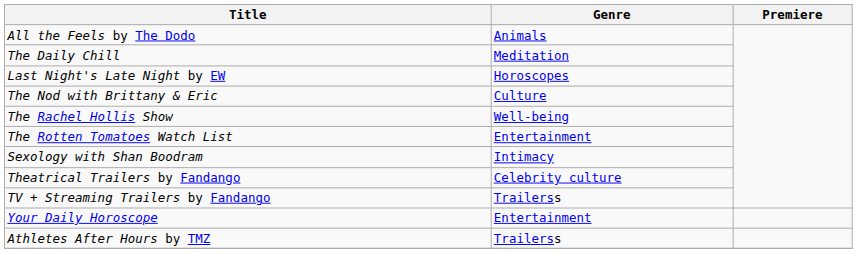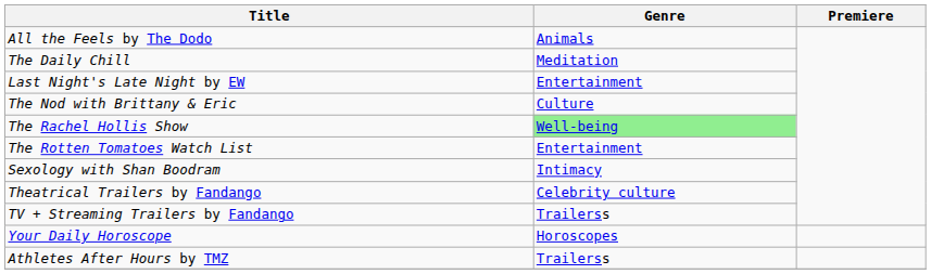 <table class="wikitable sortable" style="width:100%;">
 <tr>
 <th>Title</th>
 <th>Genre</th>
 <th>Premiere</th>
 </tr>
 <tr>
 <td><em>All the Feels</em> by <a href='#'>The Dodo</a></td>
 <td><a href='#'>Animals</a></td>
 <td rowspan="9"></td>
 </tr>
 <tr>
 <td><em>The Daily Chill</em></td>
 <td><a href='#'>Meditation</a></td>
 </tr>
 <tr>
 <td><em>Last Night's Late Night</em> by <a href='#'>EW</a></td>
-<td><a href='#'>Horoscopes</a></td>
+<td><a href='#'>Entertainment</a></td>
 </tr>
 <tr>
 <td><em>The Nod with Brittany & Eric</em></td>
 <td><a href='#'>Culture</a></td>
 </tr>
 <tr>
 <td><em>The <a href='#'>Rachel Hollis</a> Show</em></td>
-<td><a href='#'>Well-being</a></td>
+<td style="background: lightgreen;"><a href='#'>Well-being</a></td>
 </tr>
 <tr>
 <td><em>The <a href='#'>Rotten Tomatoes</a> Watch List</em></td>
 <td><a href='#'>Entertainment</a></td>
 </tr>
 <tr>
 <td><em>Sexology with Shan Boodram</em></td>
 <td><a href='#'>Intimacy</a></td>
 </tr>
 <tr>
 <td><em>Theatrical Trailers</em> by <a href='#'>Fandango</a></td>
 <td><a href='#'>Celebrity culture</a></td>
 </tr>
 <tr>
 <td><em>TV + Streaming Trailers</em> by <a href='#'>Fandango</a></td>
 <td><a href='#'>Trailers</a>s</td>
 </tr>
 <tr>
 <td><em><a href='#'>Your Daily Horoscope</a></em></td>
-<td><a href='#'>Entertainment</a></td>
+<td><a href='#'>Horoscopes</a></td>
 <td></td>
 </tr>
 <tr>
 <td><em>Athletes After Hours</em> by <a href='#'>TMZ</a></td>
 <td><a href='#'>Trailers</a>s</td>
 <td></td>
 </tr>
 <tr>
 </tr>
 </table>
